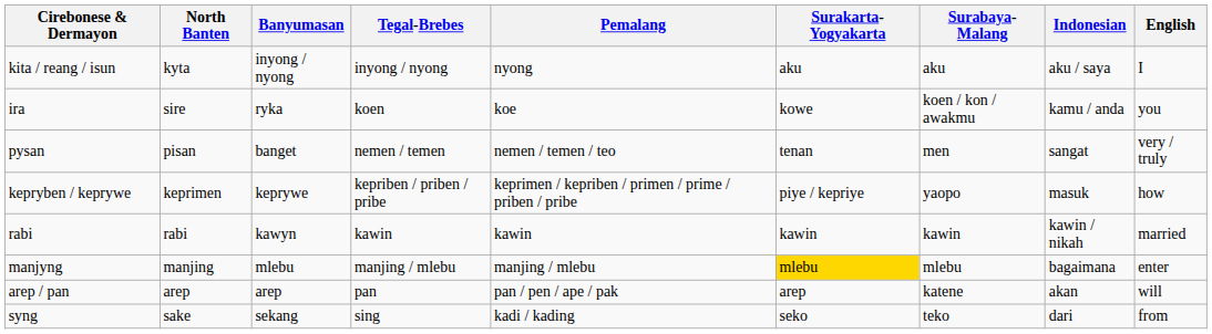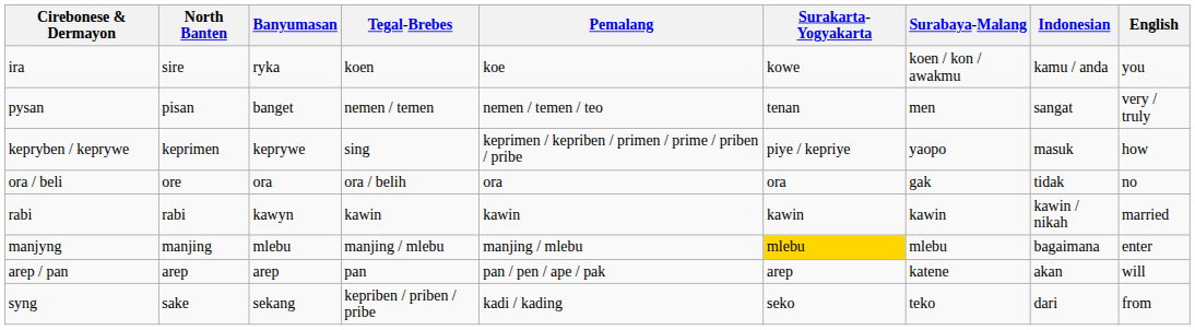 <table class="wikitable">
 <tr>
 <th>Cirebonese & Dermayon</th>
 <th>North <a href='#'>Banten</a></th>
 <th><a href='#'>Banyumasan</a></th>
 <th><a href='#'>Tegal</a>-<a href='#'>Brebes</a></th>
 <th><a href='#'>Pemalang</a></th>
 <th><a href='#'>Surakarta</a>-<a href='#'>Yogyakarta</a></th>
 <th><a href='#'>Surabaya</a>-<a href='#'>Malang</a></th>
 <th><a href='#'>Indonesian</a></th>
 <th>English</th>
-</tr>
-<tr>
-<td>kita / reang / isun</td>
-<td>kyta</td>
-<td>inyong / nyong</td>
-<td>inyong / nyong</td>
-<td>nyong</td>
-<td>aku</td>
-<td>aku</td>
-<td>aku / saya</td>
-<td>I</td>
 </tr>
 <tr>
 <td>ira</td>
 <td>sire</td>
 <td>ryka</td>
 <td>koen</td>
 <td>koe</td>
 <td>kowe</td>
 <td>koen / kon / awakmu</td>
 <td>kamu / anda</td>
 <td>you</td>
 </tr>
 <tr>
 <td>pysan</td>
 <td>pisan</td>
 <td>banget</td>
 <td>nemen / temen</td>
 <td>nemen / temen / teo</td>
 <td>tenan</td>
 <td>men</td>
 <td>sangat</td>
 <td>very / truly</td>
 </tr>
 <tr>
 <td>kepryben / keprywe</td>
 <td>keprimen</td>
 <td>keprywe</td>
-<td>kepriben / priben / pribe</td>
+<td>sing</td>
 <td>keprimen / kepriben / primen / prime / priben / pribe</td>
 <td>piye / kepriye</td>
 <td>yaopo</td>
 <td>masuk</td>
 <td>how</td>
+</tr>
+<tr>
+<td>ora / beli</td>
+<td>ore</td>
+<td>ora</td>
+<td>ora / belih</td>
+<td>ora</td>
+<td>ora</td>
+<td>gak</td>
+<td>tidak</td>
+<td>no</td>
 </tr>
 <tr>
 <td>rabi</td>
 <td>rabi</td>
 <td>kawyn</td>
 <td>kawin</td>
 <td>kawin</td>
 <td>kawin</td>
 <td>kawin</td>
 <td>kawin / nikah</td>
 <td>married</td>
 </tr>
 <tr>
 <td>manjyng</td>
 <td>manjing</td>
 <td>mlebu</td>
 <td>manjing / mlebu</td>
 <td>manjing / mlebu</td>
 <td style="background: gold;">mlebu</td>
 <td>mlebu</td>
 <td>bagaimana</td>
 <td>enter</td>
 </tr>
 <tr>
 <td>arep / pan</td>
 <td>arep</td>
 <td>arep</td>
 <td>pan</td>
 <td>pan / pen / ape / pak</td>
 <td>arep</td>
 <td>katene</td>
 <td>akan</td>
 <td>will</td>
 </tr>
 <tr>
 <td>syng</td>
 <td>sake</td>
 <td>sekang</td>
-<td>sing</td>
+<td>kepriben / priben / pribe</td>
 <td>kadi / kading</td>
 <td>seko</td>
 <td>teko</td>
 <td>dari</td>
 <td>from</td>
 </tr>
 </table>
